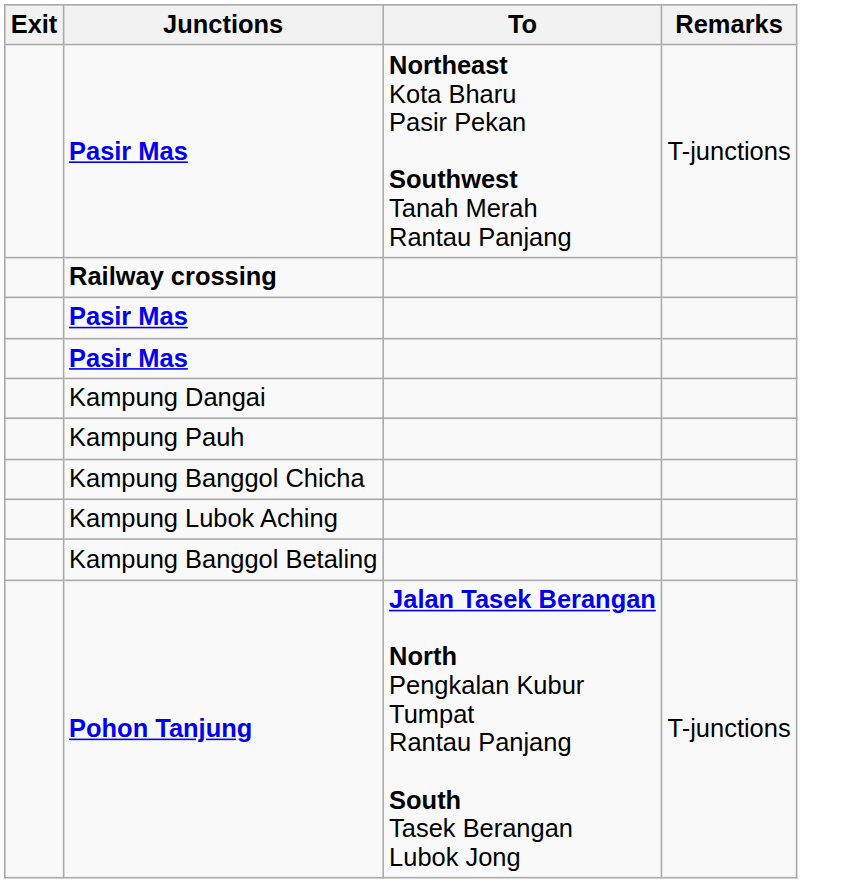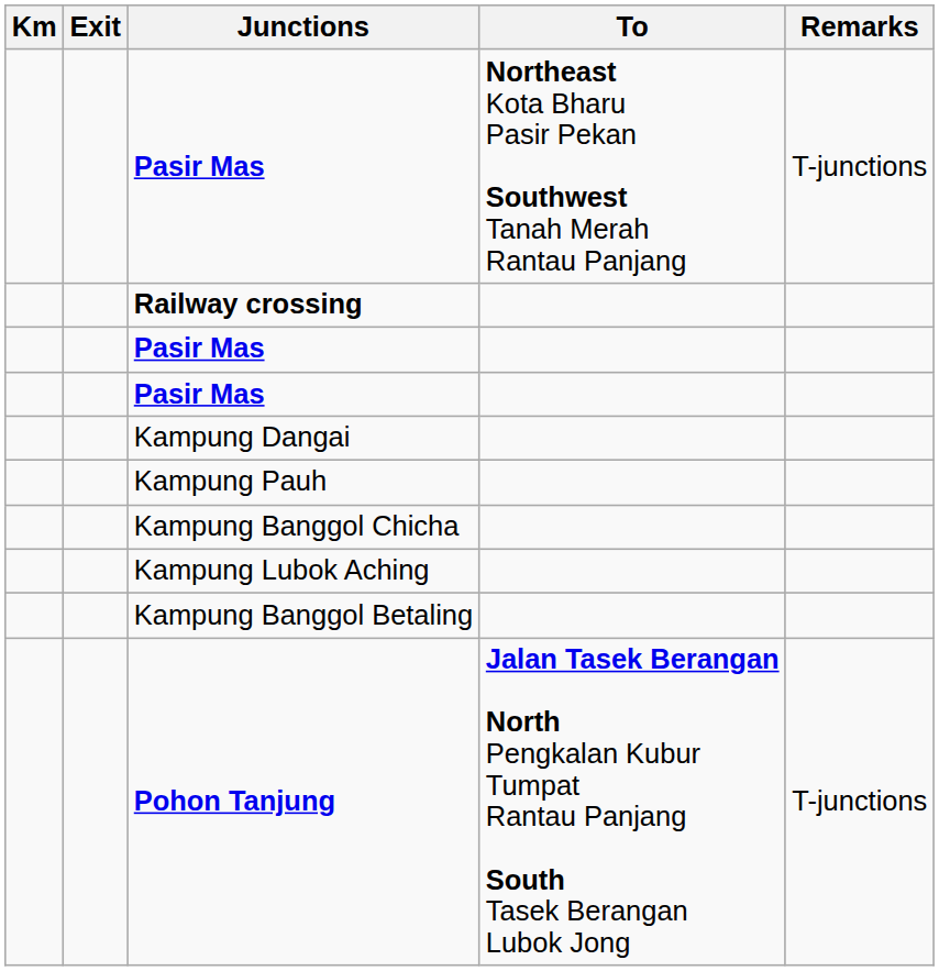 <table class="wikitable">
 <tr>
+<th>Km</th>
 <th>Exit</th>
 <th>Junctions</th>
 <th>To</th>
 <th>Remarks</th>
 </tr>
 <tr>
 <td></td>
+<td></td>
 <td><strong><a href='#'>Pasir Mas</a></strong></td>
 <td><strong>Northeast</strong><br>  Kota Bharu<br>  Pasir Pekan<br><br><strong>Southwest</strong><br> Tanah Merah<br>  Rantau Panjang</td>
 <td>T-junctions</td>
 </tr>
 <tr>
+<td></td>
 <td></td>
 <td><strong>Railway crossing</strong></td>
 <td></td>
 <td></td>
 </tr>
 <tr>
 <td></td>
-<td><strong><a href='#'>Pasir Mas</a></strong></td>
-<td></td>
-<td></td>
-</tr>
-<tr>
 <td></td>
 <td><strong><a href='#'>Pasir Mas</a></strong></td>
 <td></td>
 <td></td>
 </tr>
 <tr>
 <td></td>
+<td></td>
+<td><strong><a href='#'>Pasir Mas</a></strong></td>
+<td></td>
+<td></td>
+</tr>
+<tr>
+<td></td>
+<td></td>
 <td>Kampung Dangai</td>
 <td></td>
 <td></td>
 </tr>
 <tr>
+<td></td>
 <td></td>
 <td>Kampung Pauh</td>
 <td></td>
 <td></td>
 </tr>
 <tr>
 <td></td>
+<td></td>
 <td>Kampung Banggol Chicha</td>
 <td></td>
 <td></td>
 </tr>
 <tr>
+<td></td>
 <td></td>
 <td>Kampung Lubok Aching</td>
 <td></td>
 <td></td>
 </tr>
 <tr>
 <td></td>
+<td></td>
 <td>Kampung Banggol Betaling</td>
 <td></td>
 <td></td>
 </tr>
 <tr>
 <td></td>
+<td></td>
 <td><strong><a href='#'>Pohon Tanjung</a></strong></td>
 <td> <strong><a href='#'>Jalan Tasek Berangan</a></strong><br><br><strong>North</strong><br>Pengkalan Kubur<br>Tumpat<br>Rantau Panjang<br><br><strong>South</strong><br>Tasek Berangan<br>Lubok Jong</td>
 <td>T-junctions</td>
 </tr>
 </table>
